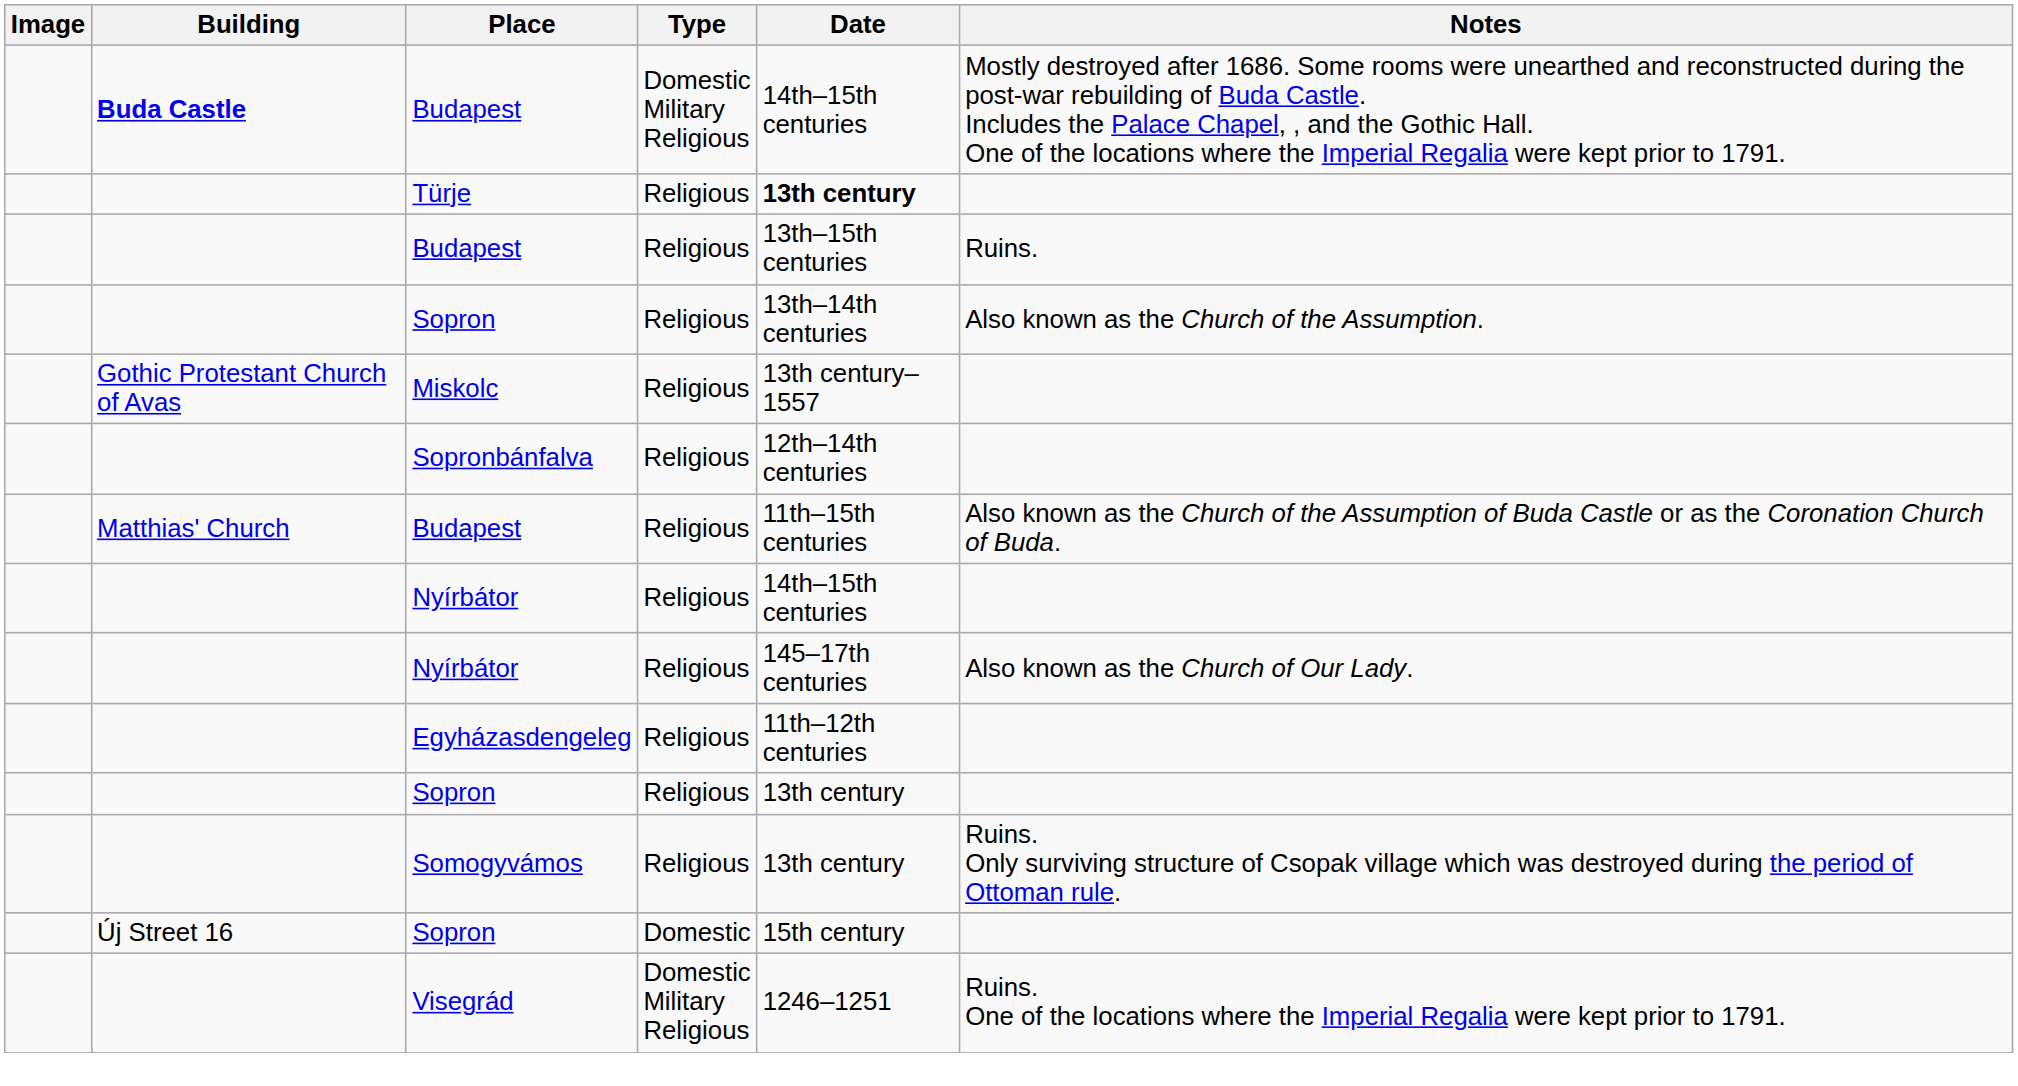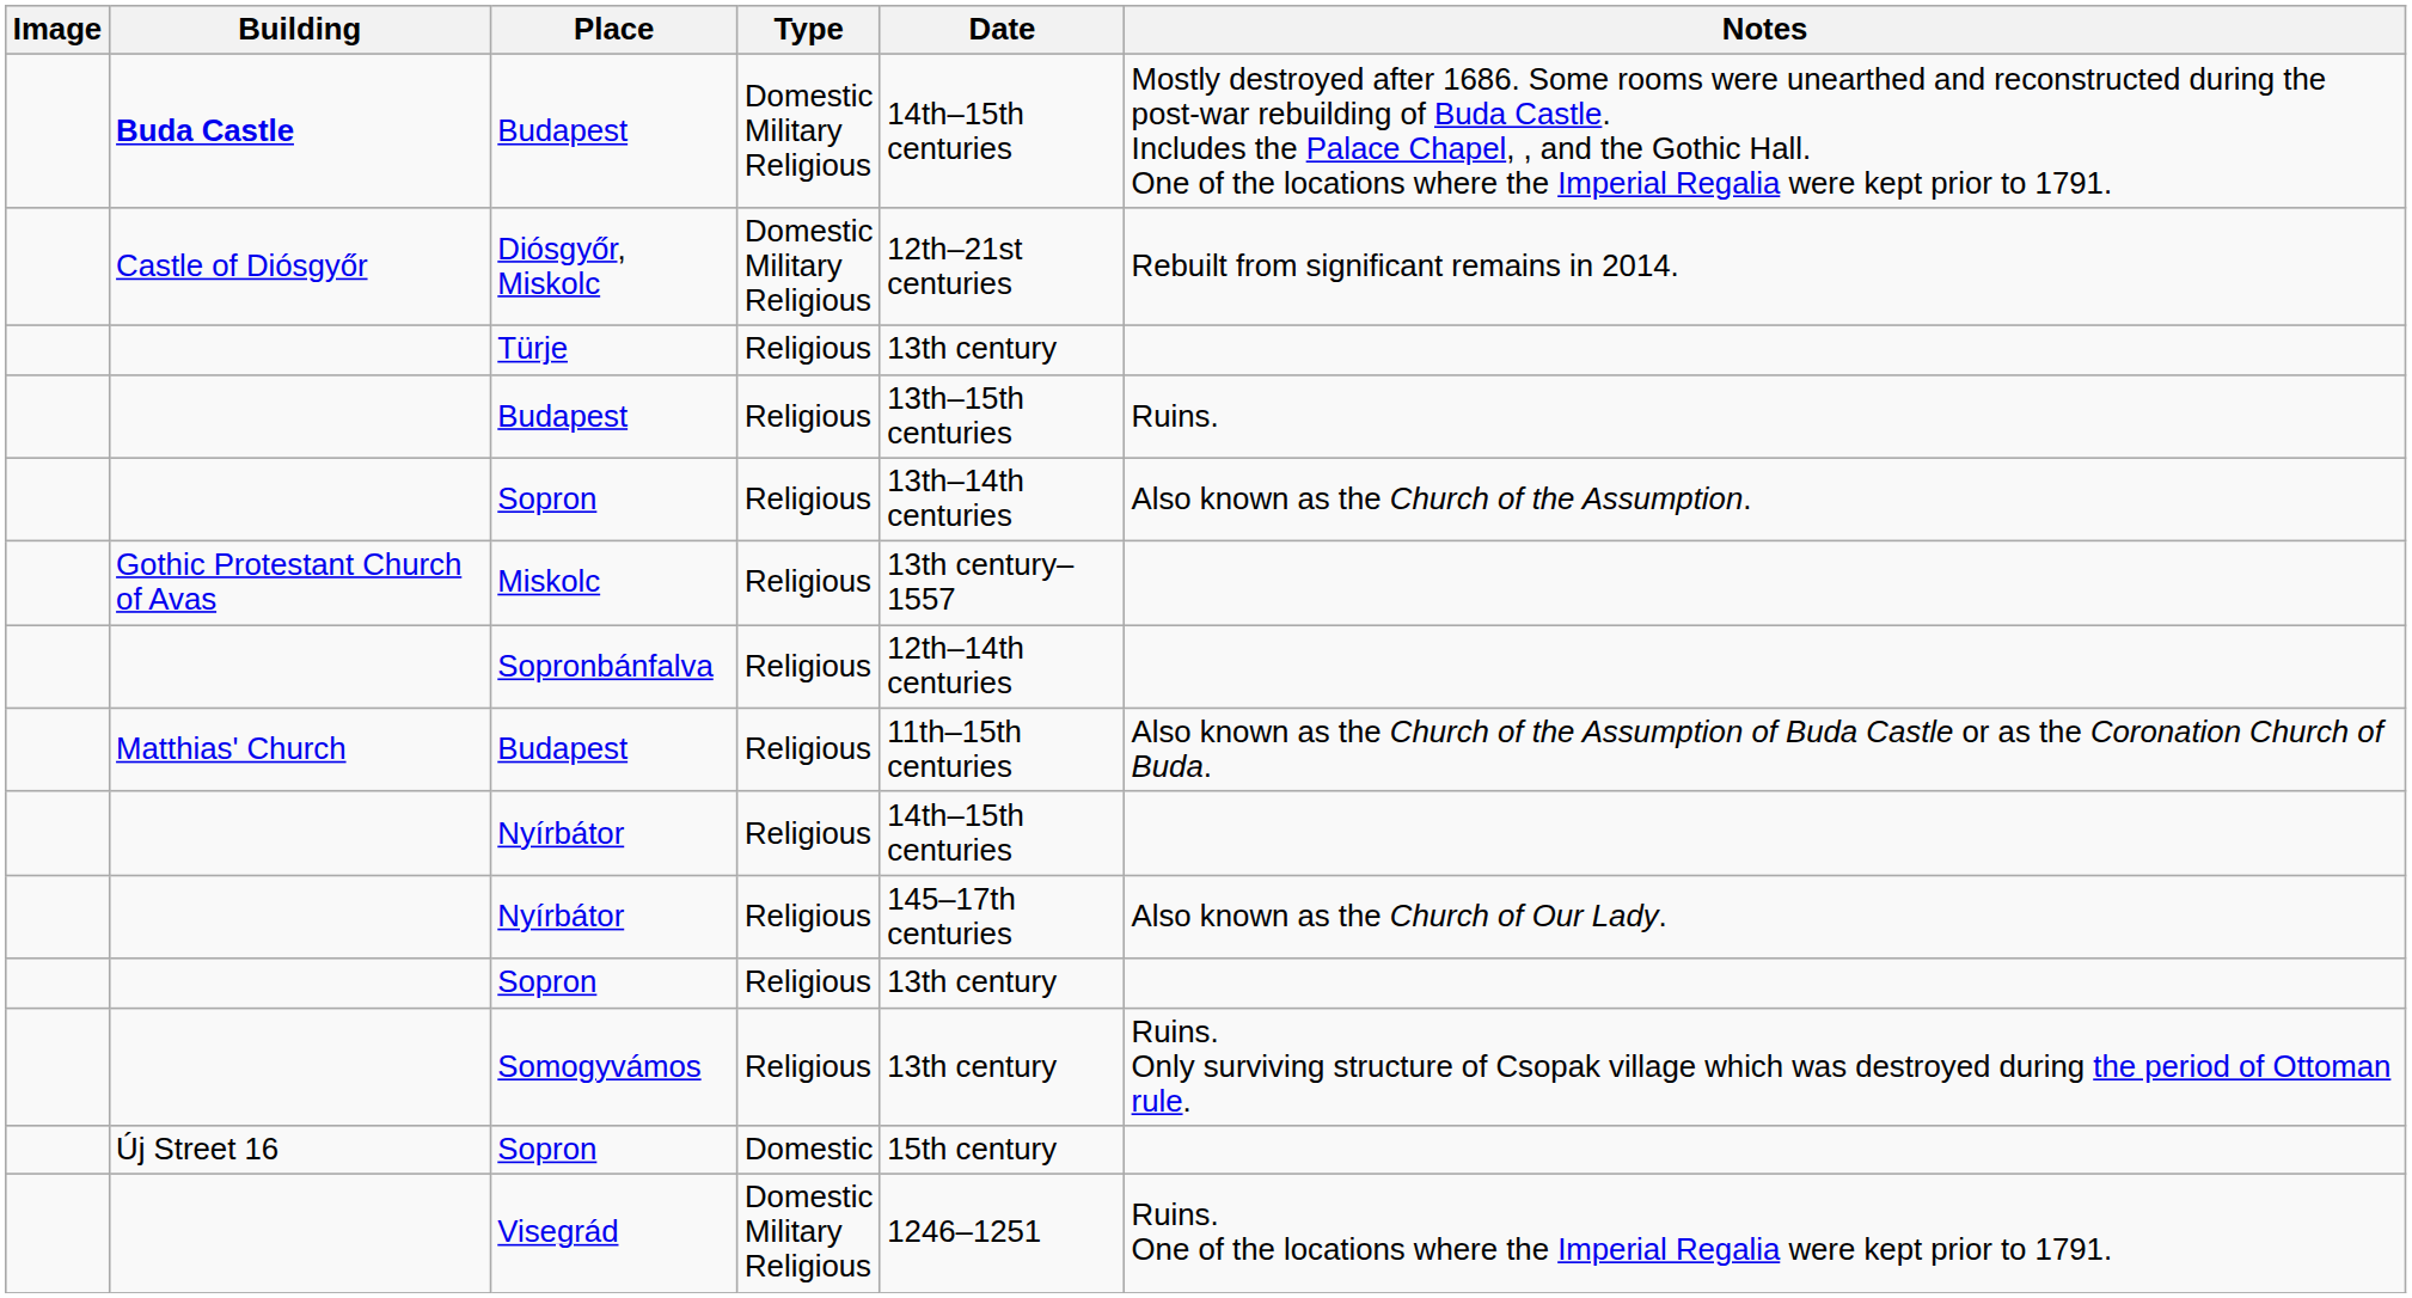 <table class="wikitable sortable mw-collapsible mw-collapsed">
 <tr>
 <th>Image</th>
 <th>Building</th>
 <th>Place</th>
 <th>Type</th>
 <th>Date</th>
 <th>Notes</th>
 </tr>
 <tr>
 <td></td>
 <td><a href='#'><strong>Buda Castle</strong></a></td>
 <td><a href='#'>Budapest</a></td>
 <td>Domestic<br>Military<br>Religious</td>
 <td>14th–15th centuries</td>
 <td>Mostly destroyed after 1686. Some rooms were unearthed and reconstructed during the post-war rebuilding of <a href='#'>Buda Castle</a>.<br>Includes the <a href='#'>Palace Chapel</a>, , and the Gothic Hall.<br>One of the locations where the <a href='#'>Imperial Regalia</a> were kept prior to 1791.</td>
 </tr>
 <tr>
 <td></td>
+<td><a href='#'>Castle of Diósgyőr</a></td>
+<td><a href='#'>Diósgyőr</a>, <a href='#'>Miskolc</a></td>
+<td>Domestic<br>Military<br>Religious</td>
+<td>12th–21st centuries</td>
+<td>Rebuilt from significant remains in 2014.</td>
+</tr>
+<tr>
+<td></td>
 <td></td>
 <td><a href='#'>Türje</a></td>
 <td>Religious</td>
-<td><strong>13th century</strong></td>
+<td>13th century</td>
 <td></td>
 </tr>
 <tr>
 <td></td>
 <td></td>
 <td><a href='#'>Budapest</a></td>
 <td>Religious</td>
 <td>13th–15th centuries</td>
 <td>Ruins.</td>
 </tr>
 <tr>
 <td></td>
 <td></td>
 <td><a href='#'>Sopron</a></td>
 <td>Religious</td>
 <td>13th–14th centuries</td>
 <td>Also known as the <em>Church of the Assumption</em>.</td>
 </tr>
 <tr>
 <td></td>
 <td><a href='#'>Gothic Protestant Church of Avas</a></td>
 <td><a href='#'>Miskolc</a></td>
 <td>Religious</td>
 <td>13th century–1557</td>
 <td></td>
 </tr>
 <tr>
 <td></td>
 <td></td>
 <td><a href='#'>Sopronbánfalva</a></td>
 <td>Religious</td>
 <td>12th–14th centuries</td>
 <td></td>
 </tr>
 <tr>
 <td></td>
 <td><a href='#'>Matthias' Church</a></td>
 <td><a href='#'>Budapest</a></td>
 <td>Religious</td>
 <td>11th–15th centuries</td>
 <td>Also known as the <em>Church of the Assumption of Buda Castle</em> or as the <em>Coronation Church of Buda</em>.</td>
 </tr>
 <tr>
 <td></td>
 <td></td>
 <td><a href='#'>Nyírbátor</a></td>
 <td>Religious</td>
 <td>14th–15th centuries</td>
 <td></td>
 </tr>
 <tr>
 <td></td>
 <td></td>
 <td><a href='#'>Nyírbátor</a></td>
 <td>Religious</td>
 <td>145–17th centuries</td>
 <td>Also known as the <em>Church of Our Lady</em>.</td>
 </tr>
 <tr>
 <td></td>
 <td></td>
-<td><a href='#'>Egyházasdengeleg</a></td>
-<td>Religious</td>
-<td>11th–12th centuries</td>
-<td></td>
-</tr>
-<tr>
-<td></td>
-<td></td>
 <td><a href='#'>Sopron</a></td>
 <td>Religious</td>
 <td>13th century</td>
 <td></td>
 </tr>
 <tr>
 <td></td>
 <td></td>
 <td><a href='#'>Somogyvámos</a></td>
 <td>Religious</td>
 <td>13th century</td>
 <td>Ruins.<br>Only surviving structure of Csopak village which was destroyed during <a href='#'>the period of Ottoman rule</a>.</td>
 </tr>
 <tr>
 <td></td>
 <td>Új Street 16</td>
 <td><a href='#'>Sopron</a></td>
 <td>Domestic</td>
 <td>15th century</td>
 <td></td>
 </tr>
 <tr>
 <td></td>
 <td></td>
 <td><a href='#'>Visegrád</a></td>
 <td>Domestic<br>Military<br>Religious</td>
 <td>1246–1251</td>
 <td>Ruins.<br>One of the locations where the <a href='#'>Imperial Regalia</a> were kept prior to 1791.</td>
 </tr>
 </table>
